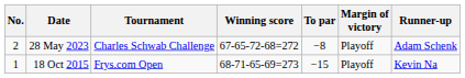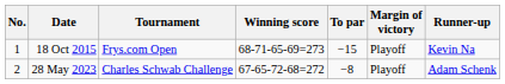 <table class="wikitable" style="font-size:95%;">
 <tr>
 <th>No.</th>
 <th>Date</th>
 <th>Tournament</th>
 <th>Winning score</th>
 <th>To par</th>
 <th>Margin of<br>victory</th>
 <th>Runner-up</th>
 </tr>
 <tr>
+<td align=center>1</td>
+<td align=right>18 Oct <a href='#'>2015</a></td>
+<td><a href='#'>Frys.com Open</a></td>
+<td>68-71-65-69=273</td>
+<td align=center>−15</td>
+<td>Playoff</td>
+<td> <a href='#'>Kevin Na</a></td>
+</tr>
+<tr>
 <td align=center>2</td>
 <td align=right>28 May <a href='#'>2023</a></td>
 <td><a href='#'>Charles Schwab Challenge</a></td>
 <td>67-65-72-68=272</td>
 <td align=center>−8</td>
 <td>Playoff</td>
 <td> <a href='#'>Adam Schenk</a></td>
 </tr>
-<tr>
-<td align=center>1</td>
-<td align=right>18 Oct <a href='#'>2015</a></td>
-<td><a href='#'>Frys.com Open</a></td>
-<td>68-71-65-69=273</td>
-<td align=center>−15</td>
-<td>Playoff</td>
-<td> <a href='#'>Kevin Na</a></td>
-</tr>
 </table>
